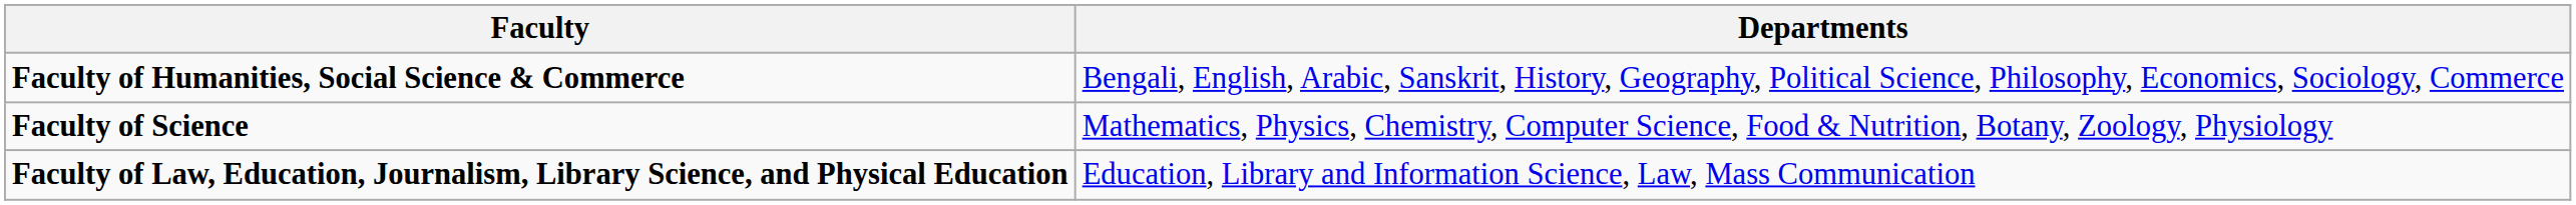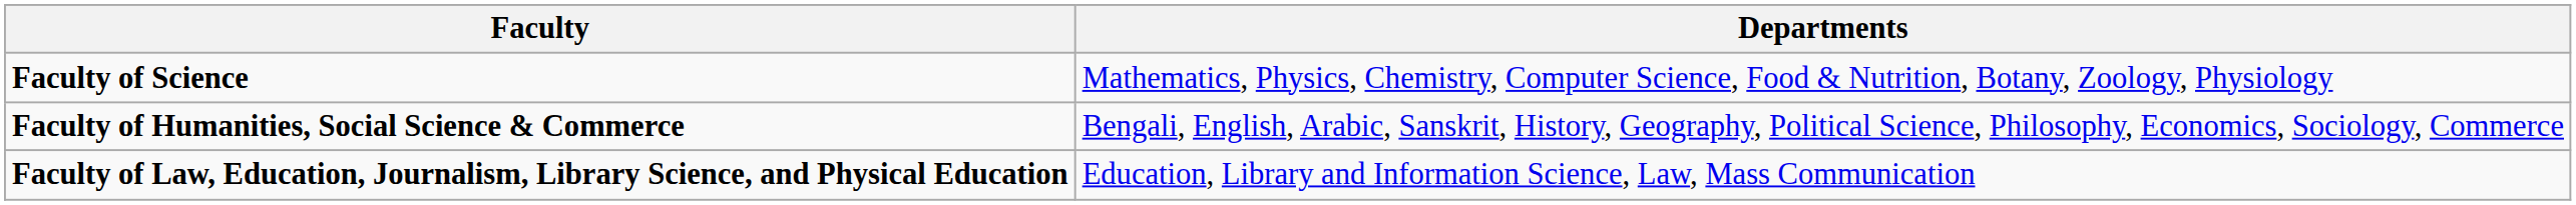 <table class="wikitable sortable">
 <tr>
 <th>Faculty</th>
 <th>Departments</th>
 </tr>
 <tr>
+<td><strong>Faculty of Science</strong></td>
+<td><a href='#'>Mathematics</a>, <a href='#'>Physics</a>, <a href='#'>Chemistry</a>, <a href='#'>Computer Science</a>, <a href='#'>Food & Nutrition</a>, <a href='#'>Botany</a>, <a href='#'>Zoology</a>, <a href='#'>Physiology</a></td>
+</tr>
+<tr>
 <td><strong>Faculty of Humanities, Social Science & Commerce</strong></td>
 <td><a href='#'>Bengali</a>, <a href='#'>English</a>, <a href='#'>Arabic</a>, <a href='#'>Sanskrit</a>, <a href='#'>History</a>, <a href='#'>Geography</a>, <a href='#'>Political Science</a>, <a href='#'>Philosophy</a>, <a href='#'>Economics</a>, <a href='#'>Sociology</a>, <a href='#'>Commerce</a></td>
-</tr>
-<tr>
-<td><strong>Faculty of Science</strong></td>
-<td><a href='#'>Mathematics</a>, <a href='#'>Physics</a>, <a href='#'>Chemistry</a>, <a href='#'>Computer Science</a>, <a href='#'>Food & Nutrition</a>, <a href='#'>Botany</a>, <a href='#'>Zoology</a>, <a href='#'>Physiology</a></td>
 </tr>
 <tr>
 <td><strong>Faculty of Law, Education, Journalism, Library Science, and Physical Education</strong></td>
 <td><a href='#'>Education</a>, <a href='#'>Library and Information Science</a>, <a href='#'>Law</a>, <a href='#'>Mass Communication</a></td>
 </tr>
 </table>
